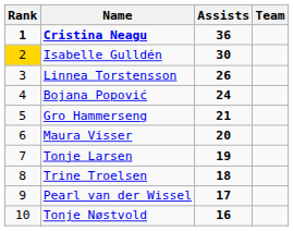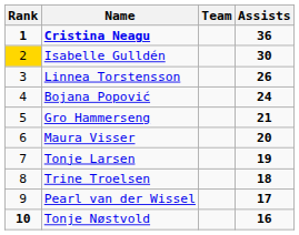 <table class="wikitable" style="text-align: center;">
 <tr>
 <th>Rank</th>
 <th>Name</th>
+<th>Team</th>
 <th>Assists</th>
-<th>Team</th>
 </tr>
 <tr>
 <td><strong>1</strong></td>
 <td align="left"><strong><a href='#'>Cristina Neagu</a></strong></td>
+<td align="left"><strong></strong></td>
 <td><strong>36</strong></td>
-<td align="left"><strong></strong></td>
 </tr>
 <tr>
 <td style="background: gold;">2</td>
 <td align="left"><a href='#'>Isabelle Gulldén</a></td>
+<td align="left"></td>
 <td><strong>30</strong></td>
-<td align="left"></td>
 </tr>
 <tr>
 <td>3</td>
 <td align="left"><a href='#'>Linnea Torstensson</a></td>
+<td align="left"></td>
 <td><strong>26</strong></td>
-<td align="left"></td>
 </tr>
 <tr>
 <td>4</td>
 <td align="left"><a href='#'>Bojana Popović</a></td>
+<td align="left"></td>
 <td><strong>24</strong></td>
-<td align="left"></td>
 </tr>
 <tr>
 <td>5</td>
 <td align="left"><a href='#'>Gro Hammerseng</a></td>
+<td align="left"></td>
 <td><strong>21</strong></td>
-<td align="left"></td>
 </tr>
 <tr>
 <td>6</td>
 <td align="left"><a href='#'>Maura Visser</a></td>
+<td align="left"></td>
 <td><strong>20</strong></td>
-<td align="left"></td>
 </tr>
 <tr>
 <td>7</td>
 <td align="left"><a href='#'>Tonje Larsen</a></td>
+<td align="left"></td>
 <td><strong>19</strong></td>
-<td align="left"></td>
 </tr>
 <tr>
 <td>8</td>
 <td align="left"><a href='#'>Trine Troelsen</a></td>
+<td align="left"></td>
 <td><strong>18</strong></td>
-<td align="left"></td>
 </tr>
 <tr>
 <td>9</td>
 <td align="left"><a href='#'>Pearl van der Wissel</a></td>
+<td align="left"></td>
 <td><strong>17</strong></td>
-<td align="left"></td>
 </tr>
 <tr>
-<td>10</td>
+<td><strong>10</strong></td>
 <td align="left"><a href='#'>Tonje Nøstvold</a></td>
+<td align="left"></td>
 <td><strong>16</strong></td>
-<td align="left"></td>
 </tr>
 </table>
